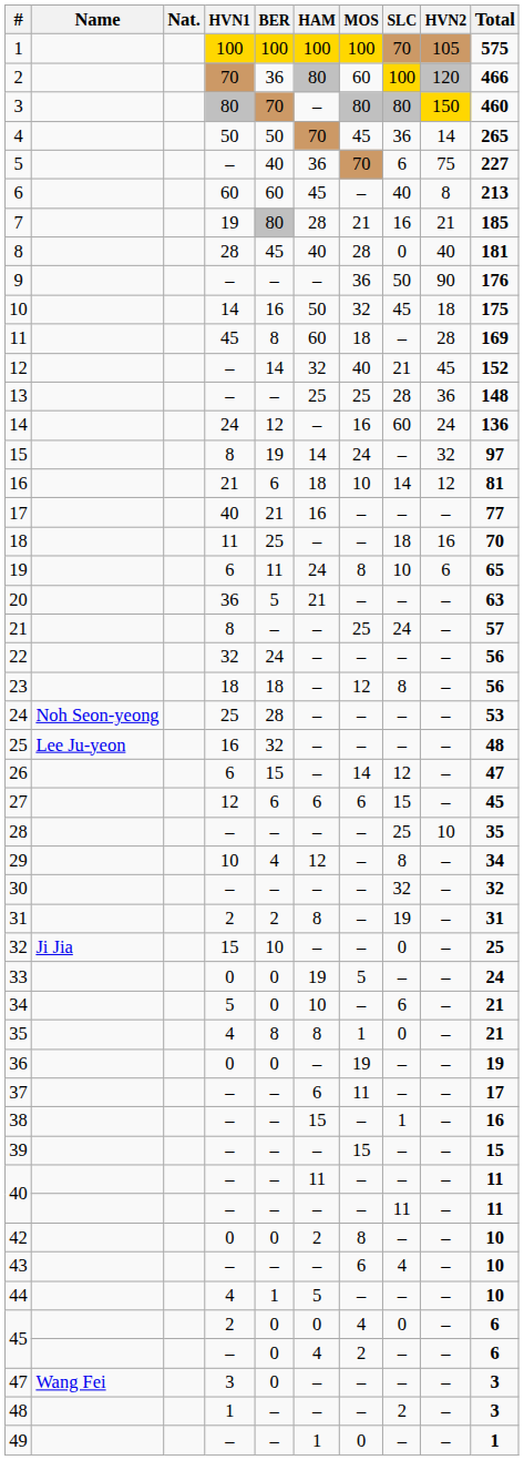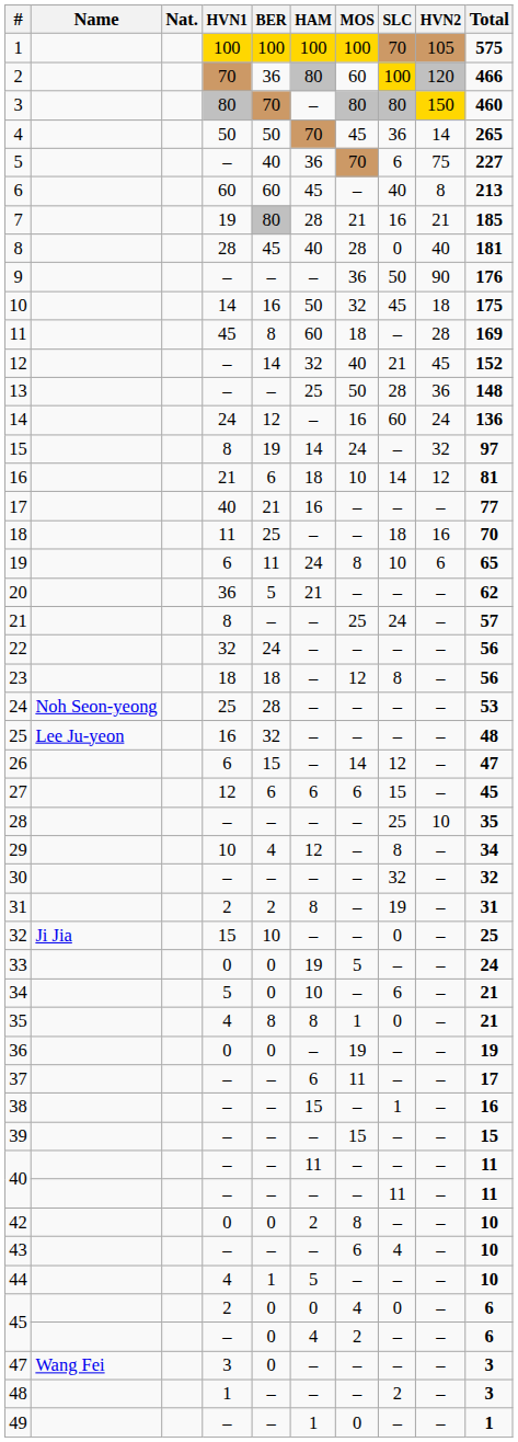 <table class="wikitable sortable" style="text-align:center;">
 <tr>
 <th>#</th>
 <th>Name</th>
 <th>Nat.</th>
 <th><small>HVN1</small></th>
 <th><small>BER</small></th>
 <th><small>HAM</small></th>
 <th><small>MOS</small></th>
 <th><small>SLC</small></th>
 <th><small>HVN2</small></th>
 <th>Total</th>
 </tr>
 <tr>
 <td>1</td>
 <td align=left></td>
 <td></td>
 <td bgcolor="gold">100</td>
 <td bgcolor="gold">100</td>
 <td bgcolor="gold">100</td>
 <td bgcolor="gold">100</td>
 <td bgcolor=CC9966>70</td>
 <td bgcolor=CC9966>105</td>
 <td><strong>575</strong></td>
 </tr>
 <tr>
 <td>2</td>
 <td align=left></td>
 <td></td>
 <td bgcolor=CC9966>70</td>
 <td>36</td>
 <td bgcolor="silver">80</td>
 <td>60</td>
 <td bgcolor="gold">100</td>
 <td bgcolor="silver">120</td>
 <td><strong>466</strong></td>
 </tr>
 <tr>
 <td>3</td>
 <td align=left></td>
 <td></td>
 <td bgcolor="silver">80</td>
 <td bgcolor=CC9966>70</td>
 <td>–</td>
 <td bgcolor="silver">80</td>
 <td bgcolor="silver">80</td>
 <td bgcolor="gold">150</td>
 <td><strong>460</strong></td>
 </tr>
 <tr>
 <td>4</td>
 <td align=left></td>
 <td></td>
 <td>50</td>
 <td>50</td>
 <td bgcolor=CC9966>70</td>
 <td>45</td>
 <td>36</td>
 <td>14</td>
 <td><strong>265</strong></td>
 </tr>
 <tr>
 <td>5</td>
 <td align=left></td>
 <td></td>
 <td>–</td>
 <td>40</td>
 <td>36</td>
 <td bgcolor=CC9966>70</td>
 <td>6</td>
 <td>75</td>
 <td><strong>227</strong></td>
 </tr>
 <tr>
 <td>6</td>
 <td align=left></td>
 <td></td>
 <td>60</td>
 <td>60</td>
 <td>45</td>
 <td>–</td>
 <td>40</td>
 <td>8</td>
 <td><strong>213</strong></td>
 </tr>
 <tr>
 <td>7</td>
 <td align=left></td>
 <td></td>
 <td>19</td>
 <td bgcolor="silver">80</td>
 <td>28</td>
 <td>21</td>
 <td>16</td>
 <td>21</td>
 <td><strong>185</strong></td>
 </tr>
 <tr>
 <td>8</td>
 <td align=left></td>
 <td></td>
 <td>28</td>
 <td>45</td>
 <td>40</td>
 <td>28</td>
 <td>0</td>
 <td>40</td>
 <td><strong>181</strong></td>
 </tr>
 <tr>
 <td>9</td>
 <td align=left></td>
 <td></td>
 <td>–</td>
 <td>–</td>
 <td>–</td>
 <td>36</td>
 <td>50</td>
 <td>90</td>
 <td><strong>176</strong></td>
 </tr>
 <tr>
 <td>10</td>
 <td align=left></td>
 <td></td>
 <td>14</td>
 <td>16</td>
 <td>50</td>
 <td>32</td>
 <td>45</td>
 <td>18</td>
 <td><strong>175</strong></td>
 </tr>
 <tr>
 <td>11</td>
 <td align=left></td>
 <td></td>
 <td>45</td>
 <td>8</td>
 <td>60</td>
 <td>18</td>
 <td>–</td>
 <td>28</td>
 <td><strong>169</strong></td>
 </tr>
 <tr>
 <td>12</td>
 <td align=left></td>
 <td></td>
 <td>–</td>
 <td>14</td>
 <td>32</td>
 <td>40</td>
 <td>21</td>
 <td>45</td>
 <td><strong>152</strong></td>
 </tr>
 <tr>
 <td>13</td>
 <td align=left></td>
 <td></td>
 <td>–</td>
 <td>–</td>
 <td>25</td>
-<td>25</td>
+<td>50</td>
 <td>28</td>
 <td>36</td>
 <td><strong>148</strong></td>
 </tr>
 <tr>
 <td>14</td>
 <td align=left></td>
 <td></td>
 <td>24</td>
 <td>12</td>
 <td>–</td>
 <td>16</td>
 <td>60</td>
 <td>24</td>
 <td><strong>136</strong></td>
 </tr>
 <tr>
 <td>15</td>
 <td align=left></td>
 <td></td>
 <td>8</td>
 <td>19</td>
 <td>14</td>
 <td>24</td>
 <td>–</td>
 <td>32</td>
 <td><strong>97</strong></td>
 </tr>
 <tr>
 <td>16</td>
 <td align=left></td>
 <td></td>
 <td>21</td>
 <td>6</td>
 <td>18</td>
 <td>10</td>
 <td>14</td>
 <td>12</td>
 <td><strong>81</strong></td>
 </tr>
 <tr>
 <td>17</td>
 <td align=left></td>
 <td></td>
 <td>40</td>
 <td>21</td>
 <td>16</td>
 <td>–</td>
 <td>–</td>
 <td>–</td>
 <td><strong>77</strong></td>
 </tr>
 <tr>
 <td>18</td>
 <td align=left></td>
 <td></td>
 <td>11</td>
 <td>25</td>
 <td>–</td>
 <td>–</td>
 <td>18</td>
 <td>16</td>
 <td><strong>70</strong></td>
 </tr>
 <tr>
 <td>19</td>
 <td align=left></td>
 <td></td>
 <td>6</td>
 <td>11</td>
 <td>24</td>
 <td>8</td>
 <td>10</td>
 <td>6</td>
 <td><strong>65</strong></td>
 </tr>
 <tr>
 <td>20</td>
 <td align=left></td>
 <td></td>
 <td>36</td>
 <td>5</td>
 <td>21</td>
 <td>–</td>
 <td>–</td>
 <td>–</td>
-<td><strong>63</strong></td>
+<td><strong>62</strong></td>
 </tr>
 <tr>
 <td>21</td>
 <td align=left></td>
 <td></td>
 <td>8</td>
 <td>–</td>
 <td>–</td>
 <td>25</td>
 <td>24</td>
 <td>–</td>
 <td><strong>57</strong></td>
 </tr>
 <tr>
 <td>22</td>
 <td align=left></td>
 <td></td>
 <td>32</td>
 <td>24</td>
 <td>–</td>
 <td>–</td>
 <td>–</td>
 <td>–</td>
 <td><strong>56</strong></td>
 </tr>
 <tr>
 <td>23</td>
 <td align=left></td>
 <td></td>
 <td>18</td>
 <td>18</td>
 <td>–</td>
 <td>12</td>
 <td>8</td>
 <td>–</td>
 <td><strong>56</strong></td>
 </tr>
 <tr>
 <td>24</td>
 <td align=left><a href='#'>Noh Seon-yeong</a></td>
 <td></td>
 <td>25</td>
 <td>28</td>
 <td>–</td>
 <td>–</td>
 <td>–</td>
 <td>–</td>
 <td><strong>53</strong></td>
 </tr>
 <tr>
 <td>25</td>
 <td align=left><a href='#'>Lee Ju-yeon</a></td>
 <td></td>
 <td>16</td>
 <td>32</td>
 <td>–</td>
 <td>–</td>
 <td>–</td>
 <td>–</td>
 <td><strong>48</strong></td>
 </tr>
 <tr>
 <td>26</td>
 <td align=left></td>
 <td></td>
 <td>6</td>
 <td>15</td>
 <td>–</td>
 <td>14</td>
 <td>12</td>
 <td>–</td>
 <td><strong>47</strong></td>
 </tr>
 <tr>
 <td>27</td>
 <td align=left></td>
 <td></td>
 <td>12</td>
 <td>6</td>
 <td>6</td>
 <td>6</td>
 <td>15</td>
 <td>–</td>
 <td><strong>45</strong></td>
 </tr>
 <tr>
 <td>28</td>
 <td align=left></td>
 <td></td>
 <td>–</td>
 <td>–</td>
 <td>–</td>
 <td>–</td>
 <td>25</td>
 <td>10</td>
 <td><strong>35</strong></td>
 </tr>
 <tr>
 <td>29</td>
 <td align=left></td>
 <td></td>
 <td>10</td>
 <td>4</td>
 <td>12</td>
 <td>–</td>
 <td>8</td>
 <td>–</td>
 <td><strong>34</strong></td>
 </tr>
 <tr>
 <td>30</td>
 <td align=left></td>
 <td></td>
 <td>–</td>
 <td>–</td>
 <td>–</td>
 <td>–</td>
 <td>32</td>
 <td>–</td>
 <td><strong>32</strong></td>
 </tr>
 <tr>
 <td>31</td>
 <td align=left></td>
 <td></td>
 <td>2</td>
 <td>2</td>
 <td>8</td>
 <td>–</td>
 <td>19</td>
 <td>–</td>
 <td><strong>31</strong></td>
 </tr>
 <tr>
 <td>32</td>
 <td align=left><a href='#'>Ji Jia</a></td>
 <td></td>
 <td>15</td>
 <td>10</td>
 <td>–</td>
 <td>–</td>
 <td>0</td>
 <td>–</td>
 <td><strong>25</strong></td>
 </tr>
 <tr>
 <td>33</td>
 <td align=left></td>
 <td></td>
 <td>0</td>
 <td>0</td>
 <td>19</td>
 <td>5</td>
 <td>–</td>
 <td>–</td>
 <td><strong>24</strong></td>
 </tr>
 <tr>
 <td>34</td>
 <td align=left></td>
 <td></td>
 <td>5</td>
 <td>0</td>
 <td>10</td>
 <td>–</td>
 <td>6</td>
 <td>–</td>
 <td><strong>21</strong></td>
 </tr>
 <tr>
 <td>35</td>
 <td align=left></td>
 <td></td>
 <td>4</td>
 <td>8</td>
 <td>8</td>
 <td>1</td>
 <td>0</td>
 <td>–</td>
 <td><strong>21</strong></td>
 </tr>
 <tr>
 <td>36</td>
 <td align=left></td>
 <td></td>
 <td>0</td>
 <td>0</td>
 <td>–</td>
 <td>19</td>
 <td>–</td>
 <td>–</td>
 <td><strong>19</strong></td>
 </tr>
 <tr>
 <td>37</td>
 <td align=left></td>
 <td></td>
 <td>–</td>
 <td>–</td>
 <td>6</td>
 <td>11</td>
 <td>–</td>
 <td>–</td>
 <td><strong>17</strong></td>
 </tr>
 <tr>
 <td>38</td>
 <td align=left></td>
 <td></td>
 <td>–</td>
 <td>–</td>
 <td>15</td>
 <td>–</td>
 <td>1</td>
 <td>–</td>
 <td><strong>16</strong></td>
 </tr>
 <tr>
 <td>39</td>
 <td align=left></td>
 <td></td>
 <td>–</td>
 <td>–</td>
 <td>–</td>
 <td>15</td>
 <td>–</td>
 <td>–</td>
 <td><strong>15</strong></td>
 </tr>
 <tr>
 <td rowspan=2>40</td>
 <td align=left></td>
 <td></td>
 <td>–</td>
 <td>–</td>
 <td>11</td>
 <td>–</td>
 <td>–</td>
 <td>–</td>
 <td><strong>11</strong></td>
 </tr>
 <tr>
 <td align=left></td>
 <td></td>
 <td>–</td>
 <td>–</td>
 <td>–</td>
 <td>–</td>
 <td>11</td>
 <td>–</td>
 <td><strong>11</strong></td>
 </tr>
 <tr>
 <td>42</td>
 <td align=left></td>
 <td></td>
 <td>0</td>
 <td>0</td>
 <td>2</td>
 <td>8</td>
 <td>–</td>
 <td>–</td>
 <td><strong>10</strong></td>
 </tr>
 <tr>
 <td>43</td>
 <td align=left></td>
 <td></td>
 <td>–</td>
 <td>–</td>
 <td>–</td>
 <td>6</td>
 <td>4</td>
 <td>–</td>
 <td><strong>10</strong></td>
 </tr>
 <tr>
 <td>44</td>
 <td align=left></td>
 <td></td>
 <td>4</td>
 <td>1</td>
 <td>5</td>
 <td>–</td>
 <td>–</td>
 <td>–</td>
 <td><strong>10</strong></td>
 </tr>
 <tr>
 <td rowspan=2>45</td>
 <td align=left></td>
 <td></td>
 <td>2</td>
 <td>0</td>
 <td>0</td>
 <td>4</td>
 <td>0</td>
 <td>–</td>
 <td><strong>6</strong></td>
 </tr>
 <tr>
 <td align=left></td>
 <td></td>
 <td>–</td>
 <td>0</td>
 <td>4</td>
 <td>2</td>
 <td>–</td>
 <td>–</td>
 <td><strong>6</strong></td>
 </tr>
 <tr>
 <td>47</td>
 <td align=left><a href='#'>Wang Fei</a></td>
 <td></td>
 <td>3</td>
 <td>0</td>
 <td>–</td>
 <td>–</td>
 <td>–</td>
 <td>–</td>
 <td><strong>3</strong></td>
 </tr>
 <tr>
 <td>48</td>
 <td align=left></td>
 <td></td>
 <td>1</td>
 <td>–</td>
 <td>–</td>
 <td>–</td>
 <td>2</td>
 <td>–</td>
 <td><strong>3</strong></td>
 </tr>
 <tr>
 <td>49</td>
 <td align=left></td>
 <td></td>
 <td>–</td>
 <td>–</td>
 <td>1</td>
 <td>0</td>
 <td>–</td>
 <td>–</td>
 <td><strong>1</strong></td>
 </tr>
 </table>
